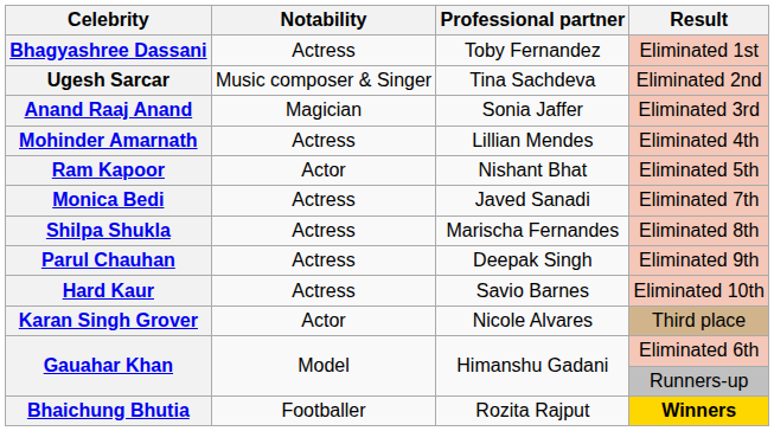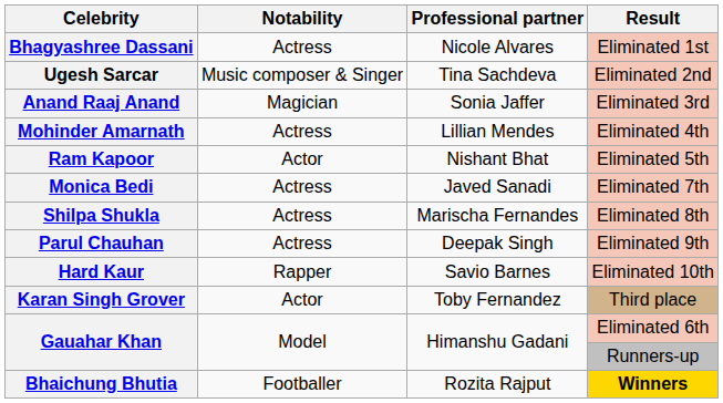 <table class="wikitable sortable" style="text-align:center;">
 <tr>
 <th scope="col">Celebrity</th>
 <th scope="col" class="unsortable">Notability</th>
 <th scope="col">Professional partner</th>
 <th scope="col">Result</th>
 </tr>
 <tr>
 <th scope="row"><a href='#'>Bhagyashree Dassani</a></th>
 <td>Actress</td>
-<td>Toby Fernandez</td>
+<td>Nicole Alvares</td>
 <td style="background:#f4c7b8;">Eliminated 1st</td>
 </tr>
 <tr>
 <th scope="row">Ugesh Sarcar</th>
 <td>Music composer & Singer</td>
 <td>Tina Sachdeva</td>
 <td style="background:#f4c7b8;">Eliminated 2nd</td>
 </tr>
 <tr>
 <th scope="row"><a href='#'>Anand Raaj Anand</a></th>
 <td>Magician</td>
 <td>Sonia Jaffer</td>
 <td style="background:#f4c7b8;">Eliminated 3rd</td>
 </tr>
 <tr>
 <th scope="row"><a href='#'>Mohinder Amarnath</a></th>
 <td>Actress</td>
 <td>Lillian Mendes</td>
 <td style="background:#f4c7b8;">Eliminated 4th</td>
 </tr>
 <tr>
 <th><a href='#'>Ram Kapoor</a></th>
 <td>Actor</td>
 <td>Nishant Bhat</td>
 <td style="background:#f4c7b8;">Eliminated 5th</td>
 </tr>
 <tr>
 <th><a href='#'>Monica Bedi</a></th>
 <td>Actress</td>
 <td>Javed Sanadi</td>
 <td style="background:#f4c7b8;">Eliminated 7th</td>
 </tr>
 <tr>
 <th><a href='#'>Shilpa Shukla</a></th>
 <td>Actress</td>
 <td>Marischa Fernandes</td>
 <td style="background:#f4c7b8;">Eliminated 8th</td>
 </tr>
 <tr>
 <th><a href='#'>Parul Chauhan</a></th>
 <td>Actress</td>
 <td>Deepak Singh</td>
 <td style="background:#f4c7b8;">Eliminated 9th</td>
 </tr>
 <tr>
 <th><a href='#'>Hard Kaur</a></th>
-<td>Actress</td>
+<td>Rapper</td>
 <td>Savio Barnes</td>
 <td style="background:#f4c7b8;">Eliminated 10th</td>
 </tr>
 <tr>
 <th><a href='#'>Karan Singh Grover</a></th>
 <td>Actor</td>
-<td>Nicole Alvares</td>
+<td>Toby Fernandez</td>
 <td style="background:tan;">Third place</td>
 </tr>
 <tr>
 <th rowspan="2"><a href='#'>Gauahar Khan</a> </th>
 <td rowspan="2">Model</td>
 <td rowspan="2">Himanshu Gadani<br></td>
 <td style="background:#f4c7b8;">Eliminated 6th</td>
 </tr>
 <tr>
 <td style="background:silver;">Runners-up</td>
 </tr>
 <tr>
 <th><a href='#'>Bhaichung Bhutia</a></th>
 <td>Footballer</td>
 <td>Rozita Rajput</td>
 <td style="background:gold;"><strong>Winners</strong></td>
 </tr>
 </table>
